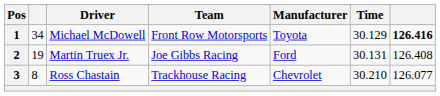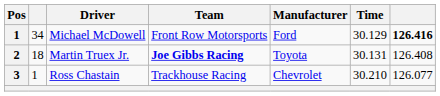 <table class="wikitable" style="font-size:95%">
 <tr>
 <th>Pos</th>
 <th></th>
 <th>Driver</th>
 <th>Team</th>
 <th>Manufacturer</th>
 <th>Time</th>
 <th></th>
 </tr>
 <tr>
 <th>1</th>
 <td>34</td>
 <td><a href='#'>Michael McDowell</a></td>
 <td><a href='#'>Front Row Motorsports</a></td>
-<td><a href='#'>Toyota</a></td>
+<td><a href='#'>Ford</a></td>
 <td>30.129</td>
 <td><strong>126.416</strong></td>
 </tr>
 <tr>
 <th>2</th>
-<td>19</td>
+<td>18</td>
 <td><a href='#'>Martin Truex Jr.</a></td>
-<td><a href='#'>Joe Gibbs Racing</a></td>
-<td><a href='#'>Ford</a></td>
+<td><strong><a href='#'>Joe Gibbs Racing</a></strong></td>
+<td><a href='#'>Toyota</a></td>
 <td>30.131</td>
 <td>126.408</td>
 </tr>
 <tr>
 <th>3</th>
-<td>8</td>
+<td>1</td>
 <td><a href='#'>Ross Chastain</a></td>
 <td><a href='#'>Trackhouse Racing</a></td>
 <td><a href='#'>Chevrolet</a></td>
 <td>30.210</td>
 <td>126.077</td>
 </tr>
 <tr>
 <th colspan="7"></th>
 </tr>
 </table>
